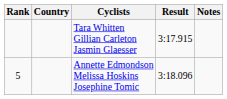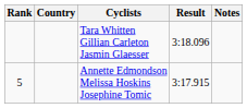 <table class="wikitable sortable" style="text-align:center;">
 <tr>
 <th>Rank</th>
 <th>Country</th>
 <th class="unsortable">Cyclists</th>
 <th>Result</th>
 <th class="unsortable">Notes</th>
 </tr>
 <tr>
 <td></td>
 <td align="left"></td>
 <td align="left"><a href='#'>Tara Whitten</a><br><a href='#'>Gillian Carleton</a><br><a href='#'>Jasmin Glaesser</a></td>
-<td>3:17.915</td>
+<td>3:18.096</td>
 <td></td>
 </tr>
 <tr>
 <td>5</td>
 <td align="left"></td>
 <td align="left"><a href='#'>Annette Edmondson</a><br><a href='#'>Melissa Hoskins</a><br><a href='#'>Josephine Tomic</a></td>
-<td>3:18.096</td>
+<td>3:17.915</td>
 <td></td>
 </tr>
 </table>
